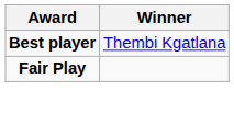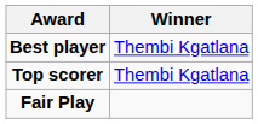 <table class="wikitable" style="margin:auto;text-align:center">
 <tr>
 <th>Award</th>
 <th>Winner</th>
 </tr>
 <tr>
 <td><strong>Best player</strong></td>
 <td> <a href='#'>Thembi Kgatlana</a></td>
 </tr>
 <tr>
+<td><strong>Top scorer</strong></td>
+<td> <a href='#'>Thembi Kgatlana</a></td>
+</tr>
+<tr>
 <td><strong>Fair Play</strong></td>
 <td></td>
 </tr>
 </table>
